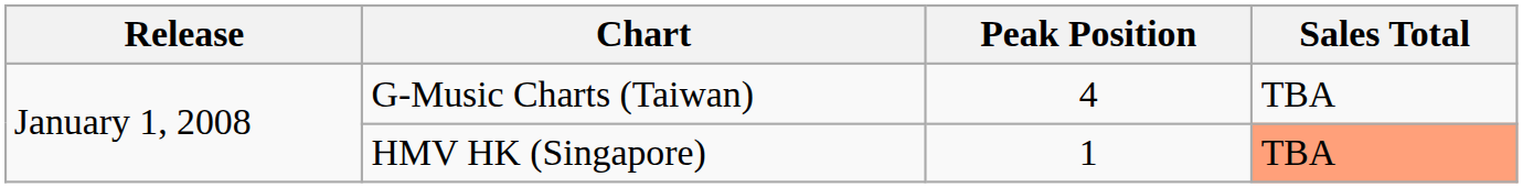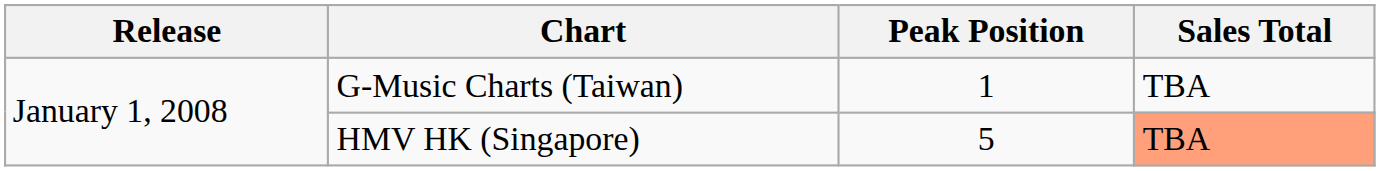 <table class="wikitable" width="650px">
 <tr>
 <th>Release</th>
 <th>Chart</th>
 <th>Peak Position</th>
 <th>Sales Total</th>
 </tr>
 <tr>
 <td rowspan="2">January 1, 2008</td>
 <td>G-Music Charts (Taiwan)</td>
-<td align="center">4</td>
+<td align="center">1</td>
 <td align="left">TBA</td>
 </tr>
 <tr>
 <td>HMV HK (Singapore)</td>
-<td align="center">1</td>
+<td align="center">5</td>
 <td align="left" style="background: lightsalmon;">TBA</td>
 </tr>
 </table>
